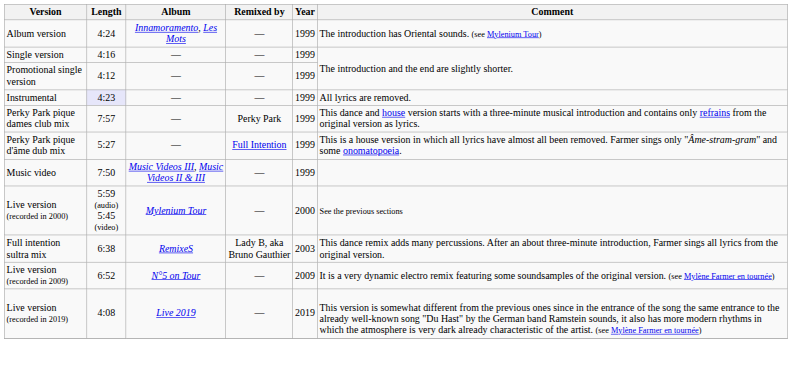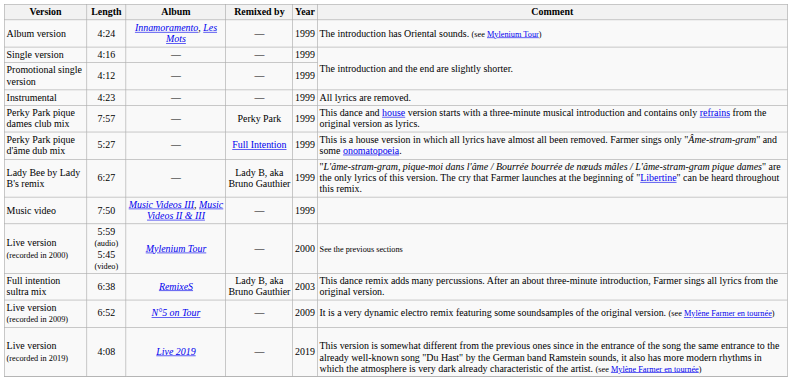 <table class="wikitable" width="100%" border="1">
 <tr>
 <th>Version</th>
 <th>Length</th>
 <th>Album</th>
 <th>Remixed by</th>
 <th>Year</th>
 <th>Comment</th>
 </tr>
 <tr>
 <td>Album version</td>
 <td align="center">4:24</td>
 <td align="center"><em><a href='#'>Innamoramento</a></em>, <em><a href='#'>Les Mots</a></em></td>
 <td align="center">—</td>
 <td align="center">1999</td>
 <td>The introduction has Oriental sounds. <small>(see <a href='#'>Mylenium Tour</a>)</small></td>
 </tr>
 <tr>
 <td>Single version</td>
 <td align="center">4:16</td>
 <td align="center">—</td>
 <td align="center">—</td>
 <td align="center">1999</td>
 <td rowspan=2>The introduction and the end are slightly shorter.</td>
 </tr>
 <tr>
 <td>Promotional single version</td>
 <td align="center">4:12</td>
 <td align="center">—</td>
 <td align="center">—</td>
 <td align="center">1999</td>
 </tr>
 <tr>
 <td>Instrumental</td>
-<td align="center" style="background: lavender;">4:23</td>
+<td align="center">4:23</td>
 <td align="center">—</td>
 <td align="center">—</td>
 <td align="center">1999</td>
 <td>All lyrics are removed.</td>
 </tr>
 <tr>
 <td>Perky Park pique dames club mix</td>
 <td align="center">7:57</td>
 <td align="center">—</td>
 <td align="center">Perky Park</td>
 <td align="center">1999</td>
 <td>This dance and <a href='#'>house</a> version starts with a three-minute musical introduction and contains only <a href='#'>refrains</a> from the original version as lyrics.</td>
 </tr>
 <tr>
 <td>Perky Park pique d'âme dub mix</td>
 <td align="center">5:27</td>
 <td align="center">—</td>
 <td align="center"><a href='#'>Full Intention</a></td>
 <td align="center">1999</td>
 <td>This is a house version in which all lyrics have almost all been removed. Farmer sings only "<em>Âme-stram-gram</em>" and some <a href='#'>onomatopoeia</a>.</td>
+</tr>
+<tr>
+<td>Lady Bee by Lady B's remix</td>
+<td align="center">6:27</td>
+<td align="center">—</td>
+<td align="center">Lady B, aka Bruno Gauthier</td>
+<td align="center">1999</td>
+<td>"<em>L'âme-stram-gram, pique-moi dans l'âme / Bourrée bourrée de nœuds mâles / L'âme-stram-gram pique dames</em>" are the only lyrics of this version. The cry that Farmer launches at the beginning of "<a href='#'>Libertine</a>" can be heard throughout this remix.</td>
 </tr>
 <tr>
 <td>Music video</td>
 <td align="center">7:50</td>
 <td align="center"><em><a href='#'>Music Videos III</a></em>, <em><a href='#'>Music Videos II & III</a></em></td>
 <td align="center">—</td>
 <td align="center">1999</td>
 <td></td>
 </tr>
 <tr>
 <td>Live version <br><small>(recorded in 2000)</small></td>
 <td align="center">5:59 <small>(audio)</small> <br> 5:45 <small>(video)</small></td>
 <td align="center"><em><a href='#'>Mylenium Tour</a></em></td>
 <td align="center">—</td>
 <td align="center">2000</td>
 <td><small>See the previous sections</small></td>
 </tr>
 <tr>
 <td>Full intention sultra mix</td>
 <td align="center">6:38</td>
 <td align="center"><em><a href='#'>RemixeS</a></em></td>
 <td align="center">Lady B, aka Bruno Gauthier</td>
 <td align="center">2003</td>
 <td>This dance remix adds many percussions. After an about three-minute introduction, Farmer sings all lyrics from the original version.</td>
 </tr>
 <tr>
 <td>Live version <br><small>(recorded in 2009)</small></td>
 <td align="center">6:52</td>
 <td align="center"><em><a href='#'>N°5 on Tour</a></em></td>
 <td align="center">—</td>
 <td align="center">2009</td>
 <td>It is a very dynamic electro remix featuring some soundsamples of the original version. <small>(see <a href='#'>Mylène Farmer en tournée</a>)</small></td>
 </tr>
 <tr>
 <td>Live version <br><small>(recorded in 2019)</small></td>
 <td align="center">4:08</td>
 <td align="center"><em><a href='#'>Live 2019</a></em></td>
 <td align="center">—</td>
 <td align="center">2019</td>
 <td><br>This version is somewhat different from the previous ones since in the entrance of the song the same entrance to the already well-known song "Du Hast" by the German band Ramstein sounds, it also has more modern rhythms in which the atmosphere is very dark already characteristic of the artist. <small>(see <a href='#'>Mylène Farmer en tournée</a>)</small></td>
 </tr>
 <tr>
 </tr>
 </table>
